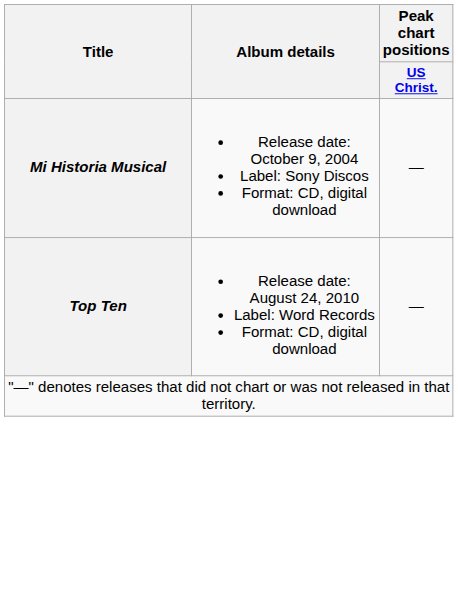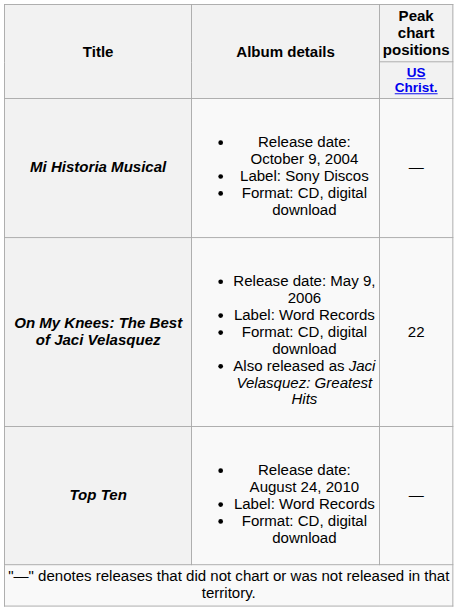 <table class="wikitable plainrowheaders" style="text-align:center;" border="1">
 <tr>
 <th scope="col" rowspan="2" style="width:12em;">Title</th>
 <th scope="col" rowspan="2" style="width:12em;">Album details</th>
 <th scope="col" colspan="1">Peak chart positions</th>
 </tr>
 <tr>
 <th scope="col" style="width:2.75em;font-size:90%;"><a href='#'>US<br>Christ.</a><br></th>
 </tr>
 <tr>
 <th scope="row"><em>Mi Historia Musical</em></th>
 <td><br><ul><li>Release date: October 9, 2004</li><li>Label: Sony Discos</li><li>Format: CD, digital download</li></ul></td>
 <td>—</td>
 </tr>
 <tr>
+<th scope="row"><em>On My Knees: The Best of Jaci Velasquez</em></th>
+<td><br><ul><li>Release date: May 9, 2006</li><li>Label: Word Records</li><li>Format: CD, digital download</li><li>Also released as <em>Jaci Velasquez: Greatest Hits</em></li></ul></td>
+<td>22</td>
+</tr>
+<tr>
 <th scope="row"><em>Top Ten</em></th>
 <td><br><ul><li>Release date: August 24, 2010</li><li>Label: Word Records</li><li>Format: CD, digital download</li></ul></td>
 <td>—</td>
 </tr>
 <tr>
 <td colspan="3" style="text-align:center;">"—" denotes releases that did not chart or was not released in that territory.</td>
 </tr>
 </table>
